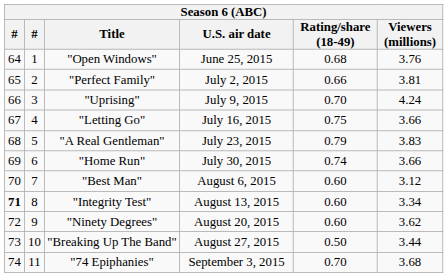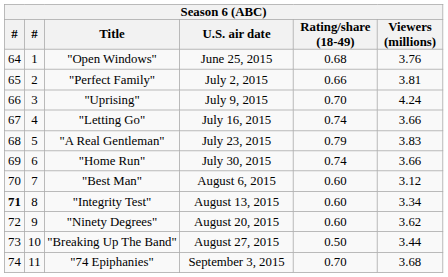 <table class="wikitable" style="text-align:center">
 <tr>
 <th style="padding:0 8px;" colspan="8">Season 6 (ABC)</th>
 </tr>
 <tr>
 <th style="padding:0 8px;">#</th>
 <th style="padding:0 8px;">#</th>
 <th style="padding:0 8px;">Title</th>
 <th style="width:135px;">U.S. air date</th>
 <th style="padding:0 8px;">Rating/share<br>(18-49)</th>
 <th style="padding:0 8px;">Viewers<br>(millions)</th>
 </tr>
 <tr>
 <td>64</td>
 <td>1</td>
 <td>"Open Windows"</td>
 <td>June 25, 2015</td>
 <td>0.68</td>
 <td>3.76</td>
 </tr>
 <tr>
 <td>65</td>
 <td>2</td>
 <td>"Perfect Family"</td>
 <td>July 2, 2015</td>
 <td>0.66</td>
 <td>3.81</td>
 </tr>
 <tr>
 <td>66</td>
 <td>3</td>
 <td>"Uprising"</td>
 <td>July 9, 2015</td>
 <td>0.70</td>
 <td>4.24</td>
 </tr>
 <tr>
 <td>67</td>
 <td>4</td>
 <td>"Letting Go"</td>
 <td>July 16, 2015</td>
-<td>0.75</td>
+<td>0.74</td>
 <td>3.66</td>
 </tr>
 <tr>
 <td>68</td>
 <td>5</td>
 <td>"A Real Gentleman"</td>
 <td>July 23, 2015</td>
 <td>0.79</td>
 <td>3.83</td>
 </tr>
 <tr>
 <td>69</td>
 <td>6</td>
 <td>"Home Run"</td>
 <td>July 30, 2015</td>
 <td>0.74</td>
 <td>3.66</td>
 </tr>
 <tr>
 <td>70</td>
 <td>7</td>
 <td>"Best Man"</td>
 <td>August 6, 2015</td>
 <td>0.60</td>
 <td>3.12</td>
 </tr>
 <tr>
 <td><strong>71</strong></td>
 <td>8</td>
 <td>"Integrity Test"</td>
 <td>August 13, 2015</td>
 <td>0.60</td>
 <td>3.34</td>
 </tr>
 <tr>
 <td>72</td>
 <td>9</td>
 <td>"Ninety Degrees"</td>
 <td>August 20, 2015</td>
 <td>0.60</td>
 <td>3.62</td>
 </tr>
 <tr>
 <td>73</td>
 <td>10</td>
 <td>"Breaking Up The Band"</td>
 <td>August 27, 2015</td>
 <td>0.50</td>
 <td>3.44</td>
 </tr>
 <tr>
 <td>74</td>
 <td>11</td>
 <td>"74 Epiphanies"</td>
 <td>September 3, 2015</td>
 <td>0.70</td>
 <td>3.68</td>
 </tr>
 </table>
